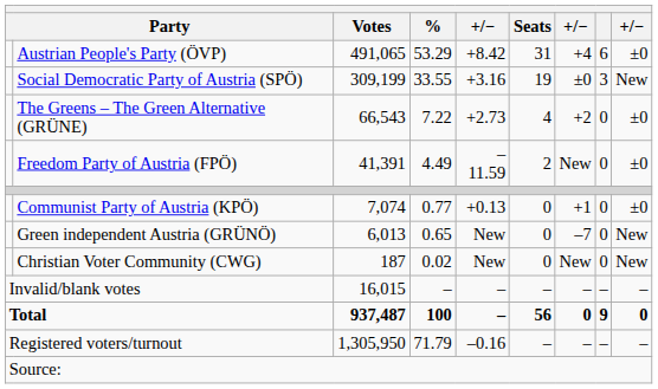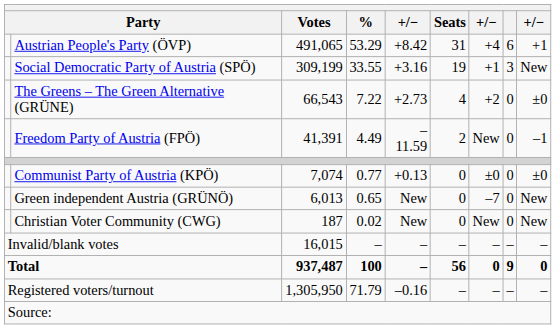 <table class=wikitable style=text-align:right>
 <tr>
 <th colspan="9"></th>
 </tr>
 <tr>
 <th colspan=2>Party</th>
 <th>Votes</th>
 <th>%</th>
 <th>+/−</th>
 <th>Seats</th>
 <th>+/−</th>
 <th></th>
 <th>+/−</th>
 </tr>
 <tr>
 <td bgcolor=></td>
 <td align=left><a href='#'>Austrian People's Party</a> (ÖVP)</td>
 <td>491,065</td>
 <td>53.29</td>
 <td>+8.42</td>
 <td>31</td>
 <td>+4</td>
 <td>6</td>
-<td>±0</td>
+<td>+1</td>
 </tr>
 <tr>
 <td bgcolor=></td>
 <td align=left><a href='#'>Social Democratic Party of Austria</a> (SPÖ)</td>
 <td>309,199</td>
 <td>33.55</td>
 <td>+3.16</td>
 <td>19</td>
-<td>±0</td>
+<td>+1</td>
 <td>3</td>
 <td>New</td>
 </tr>
 <tr>
 <td bgcolor=></td>
 <td align=left><a href='#'>The Greens – The Green Alternative</a> (GRÜNE)</td>
 <td>66,543</td>
 <td>7.22</td>
 <td>+2.73</td>
 <td>4</td>
 <td>+2</td>
 <td>0</td>
 <td>±0</td>
 </tr>
 <tr>
 <td bgcolor=></td>
 <td align=left><a href='#'>Freedom Party of Austria</a> (FPÖ)</td>
 <td>41,391</td>
 <td>4.49</td>
 <td>–11.59</td>
 <td>2</td>
 <td>New</td>
 <td>0</td>
-<td>±0</td>
+<td>–1</td>
 </tr>
 <tr>
 <td colspan=9 bgcolor=lightgrey></td>
 </tr>
 <tr>
 <td bgcolor=></td>
 <td align=left><a href='#'>Communist Party of Austria</a> (KPÖ)</td>
 <td>7,074</td>
 <td>0.77</td>
 <td>+0.13</td>
 <td>0</td>
-<td>+1</td>
+<td>±0</td>
 <td>0</td>
 <td>±0</td>
 </tr>
 <tr>
 <td></td>
 <td align=left>Green independent Austria (GRÜNÖ)</td>
 <td>6,013</td>
 <td>0.65</td>
 <td>New</td>
 <td>0</td>
 <td>–7</td>
 <td>0</td>
 <td>New</td>
 </tr>
 <tr>
 <td></td>
 <td align=left>Christian Voter Community (CWG)</td>
 <td>187</td>
 <td>0.02</td>
 <td>New</td>
 <td>0</td>
 <td>New</td>
 <td>0</td>
 <td>New</td>
 </tr>
 <tr>
 <td colspan=2 align=left>Invalid/blank votes</td>
 <td>16,015</td>
 <td>–</td>
 <td>–</td>
 <td>–</td>
 <td>–</td>
 <td>–</td>
 <td>–</td>
 </tr>
 <tr>
 <td colspan=2 align=left><strong>Total</strong></td>
 <td><strong>937,487</strong></td>
 <td><strong>100</strong></td>
 <td><strong>–</strong></td>
 <td><strong>56</strong></td>
 <td><strong>0</strong></td>
 <td><strong>9</strong></td>
 <td><strong>0</strong></td>
 </tr>
 <tr>
 <td align=left colspan=2>Registered voters/turnout</td>
 <td>1,305,950</td>
 <td>71.79</td>
 <td>–0.16</td>
 <td>–</td>
 <td>–</td>
 <td>–</td>
 <td>–</td>
 </tr>
 <tr>
 <td align=left colspan=9>Source: </td>
 </tr>
 </table>
